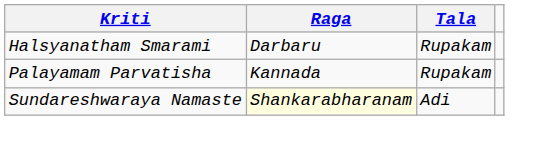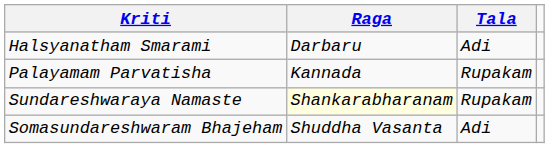 <table class="wikitable">
 <tr>
 <th><em><a href='#'>Kriti</a></em></th>
 <th><em><a href='#'>Raga</a></em></th>
 <th><em><a href='#'>Tala</a></em></th>
 </tr>
 <tr>
 <td><em>Halsyanatham Smarami</em></td>
 <td><em>Darbaru</em></td>
-<td><em>Rupakam</em></td>
+<td><em>Adi</em></td>
 <td></td>
 </tr>
 <tr>
 <td><em>Palayamam Parvatisha</em></td>
 <td><em>Kannada</em></td>
 <td><em>Rupakam</em></td>
 <td></td>
 </tr>
 <tr>
 <td><em>Sundareshwaraya Namaste</em></td>
 <td style="background: lightyellow;"><em>Shankarabharanam</em></td>
+<td><em>Rupakam</em></td>
+<td></td>
+</tr>
+<tr>
+<td><em>Somasundareshwaram Bhajeham</em></td>
+<td><em>Shuddha Vasanta</em></td>
 <td><em>Adi</em></td>
 <td></td>
 </tr>
 </table>
